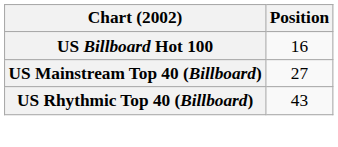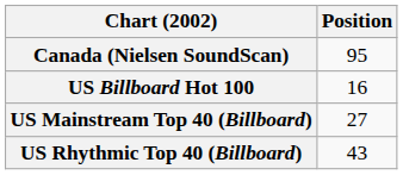 <table class="wikitable sortable plainrowheaders" style="text-align:center">
 <tr>
 <th>Chart (2002)</th>
 <th>Position</th>
+</tr>
+<tr>
+<th scope="row">Canada (Nielsen SoundScan)</th>
+<td>95</td>
 </tr>
 <tr>
 <th scope="row">US <em>Billboard</em> Hot 100</th>
 <td>16</td>
 </tr>
 <tr>
 <th scope="row">US Mainstream Top 40 (<em>Billboard</em>)</th>
 <td>27</td>
 </tr>
 <tr>
 <th scope="row">US Rhythmic Top 40 (<em>Billboard</em>)</th>
 <td>43</td>
 </tr>
 </table>
